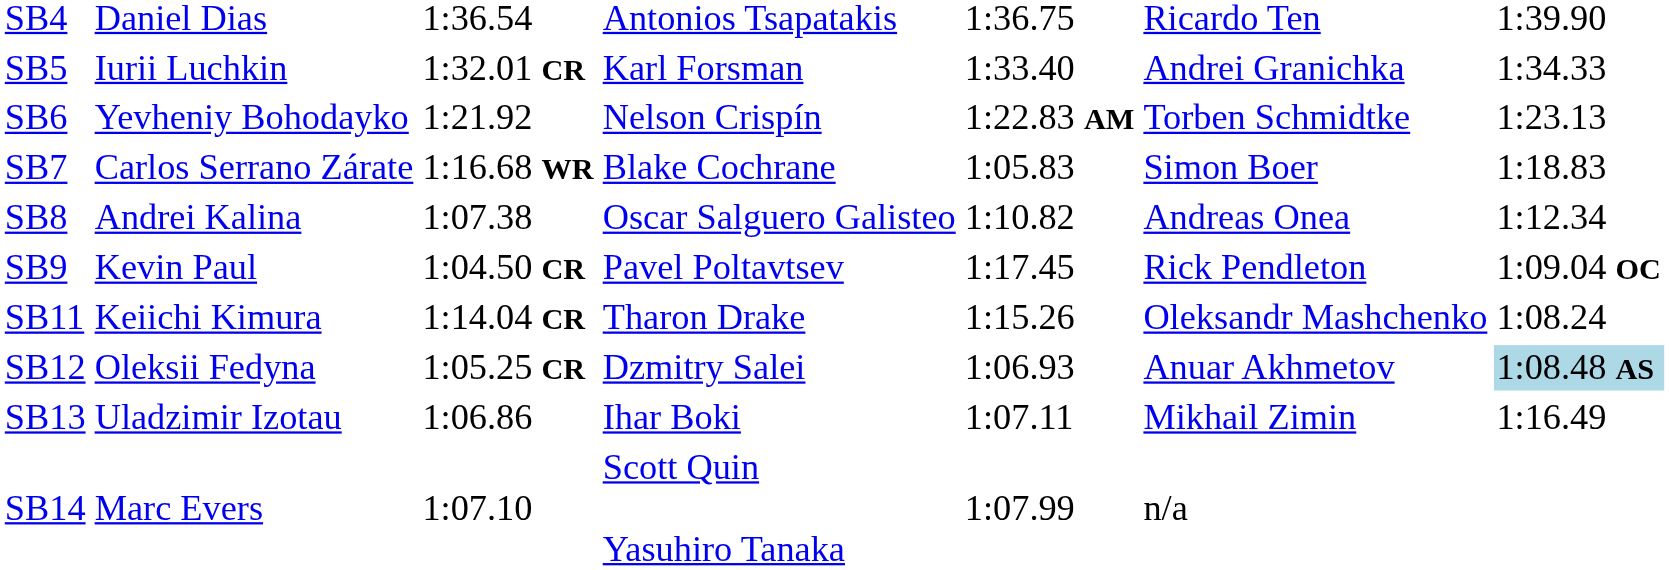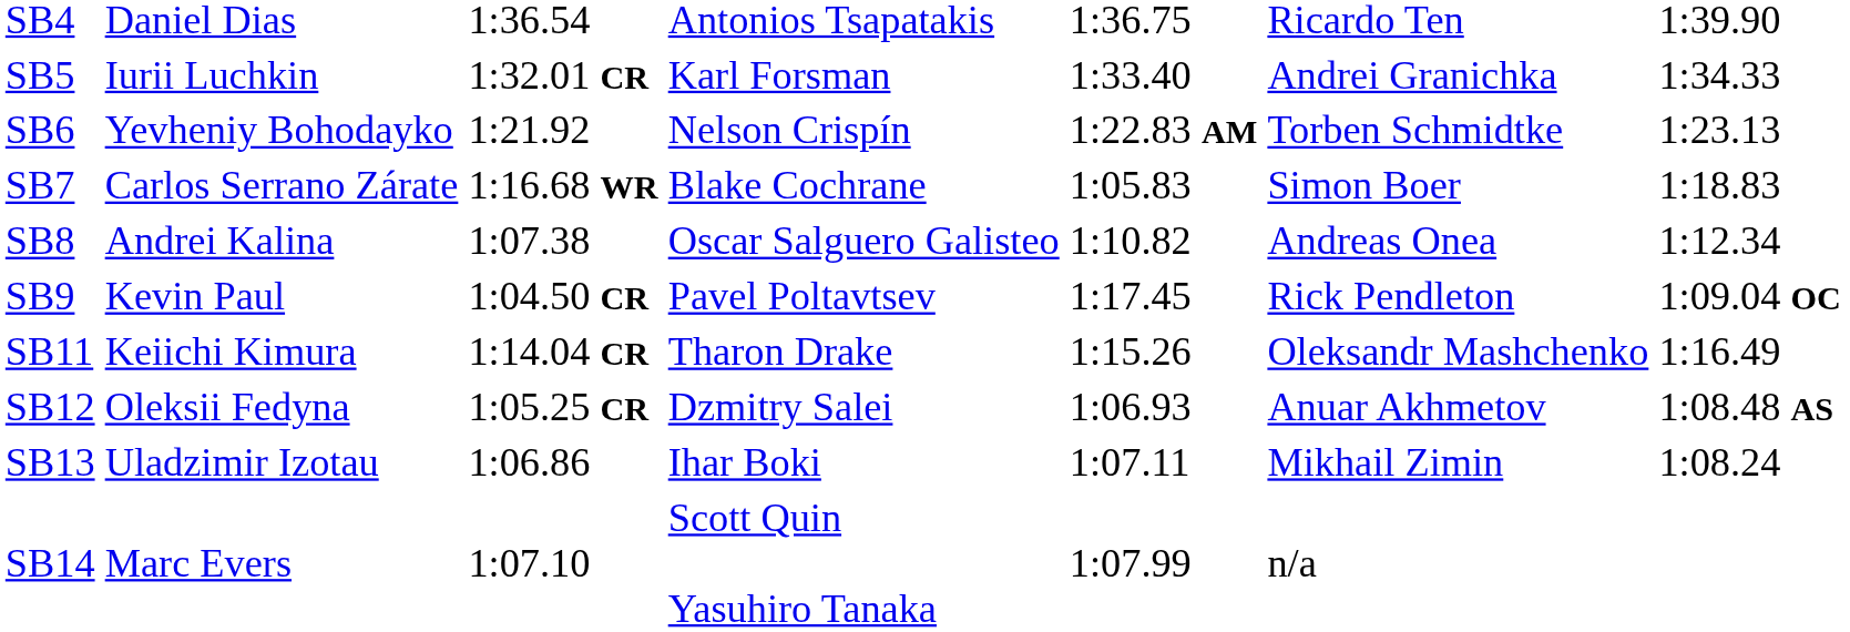 <table>
 <tr>
 <td><a href='#'>SB4</a></td>
 <td><a href='#'>Daniel Dias</a><br></td>
 <td>1:36.54</td>
 <td><a href='#'>Antonios Tsapatakis</a><br></td>
 <td>1:36.75</td>
 <td><a href='#'>Ricardo Ten</a><br></td>
 <td>1:39.90</td>
 </tr>
 <tr>
 <td><a href='#'>SB5</a></td>
 <td><a href='#'>Iurii Luchkin</a><br></td>
 <td>1:32.01 <small><strong>CR</strong></small></td>
 <td><a href='#'>Karl Forsman</a><br></td>
 <td>1:33.40</td>
 <td><a href='#'>Andrei Granichka</a><br></td>
 <td>1:34.33</td>
 </tr>
 <tr>
 <td><a href='#'>SB6</a></td>
 <td><a href='#'>Yevheniy Bohodayko</a><br></td>
 <td>1:21.92</td>
 <td><a href='#'>Nelson Crispín</a><br></td>
 <td>1:22.83 <small><strong>AM</strong></small></td>
 <td><a href='#'>Torben Schmidtke</a><br></td>
 <td>1:23.13</td>
 </tr>
 <tr>
 <td><a href='#'>SB7</a></td>
 <td><a href='#'>Carlos Serrano Zárate</a><br></td>
 <td>1:16.68 <small><strong>WR</strong></small></td>
 <td><a href='#'>Blake Cochrane</a><br></td>
 <td>1:05.83</td>
 <td><a href='#'>Simon Boer</a><br></td>
 <td>1:18.83</td>
 </tr>
 <tr>
 <td><a href='#'>SB8</a></td>
 <td><a href='#'>Andrei Kalina</a><br></td>
 <td>1:07.38</td>
 <td><a href='#'>Oscar Salguero Galisteo</a><br></td>
 <td>1:10.82</td>
 <td><a href='#'>Andreas Onea</a><br></td>
 <td>1:12.34</td>
 </tr>
 <tr>
 <td><a href='#'>SB9</a></td>
 <td><a href='#'>Kevin Paul</a><br></td>
 <td>1:04.50 <small><strong>CR</strong></small></td>
 <td><a href='#'>Pavel Poltavtsev</a><br></td>
 <td>1:17.45</td>
 <td><a href='#'>Rick Pendleton</a><br></td>
 <td>1:09.04 <small><strong>OC</strong></small></td>
 </tr>
 <tr>
 <td><a href='#'>SB11</a></td>
 <td><a href='#'>Keiichi Kimura</a><br></td>
 <td>1:14.04 <small><strong>CR</strong></small></td>
 <td><a href='#'>Tharon Drake</a><br></td>
 <td>1:15.26</td>
 <td><a href='#'>Oleksandr Mashchenko</a><br></td>
-<td>1:08.24</td>
+<td>1:16.49</td>
 </tr>
 <tr>
 <td><a href='#'>SB12</a></td>
 <td><a href='#'>Oleksii Fedyna</a><br></td>
 <td>1:05.25 <small><strong>CR</strong></small></td>
 <td><a href='#'>Dzmitry Salei</a><br></td>
 <td>1:06.93</td>
 <td><a href='#'>Anuar Akhmetov</a><br></td>
-<td style="background: lightblue;">1:08.48 <small><strong>AS</strong></small></td>
+<td>1:08.48 <small><strong>AS</strong></small></td>
 </tr>
 <tr>
 <td><a href='#'>SB13</a></td>
 <td><a href='#'>Uladzimir Izotau</a><br></td>
 <td>1:06.86</td>
 <td><a href='#'>Ihar Boki</a><br></td>
 <td>1:07.11</td>
 <td><a href='#'>Mikhail Zimin</a><br></td>
-<td>1:16.49</td>
+<td>1:08.24</td>
 </tr>
 <tr>
 <td><a href='#'>SB14</a></td>
 <td><a href='#'>Marc Evers</a><br></td>
 <td>1:07.10</td>
 <td><a href='#'>Scott Quin</a><br><br><a href='#'>Yasuhiro Tanaka</a><br></td>
 <td>1:07.99</td>
 <td>n/a</td>
 <td></td>
 </tr>
 </table>
